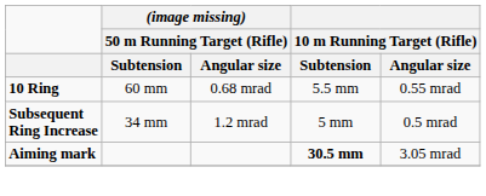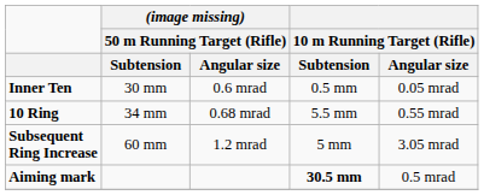 <table class="wikitable">
 <tr>
 <td rowspan="2" style="text-align: center;"></td>
 <th colspan="2" style="text-align: center;"><em>(image missing)</em></th>
 <th colspan="2" style="text-align: center;"></th>
 </tr>
 <tr>
 <th colspan="2" style="text-align: center;">50 m Running Target (Rifle)</th>
 <th colspan="2" style="text-align: center;">10 m Running Target (Rifle)</th>
 </tr>
 <tr>
 <th></th>
 <th>Subtension</th>
 <th>Angular size</th>
 <th>Subtension</th>
 <th>Angular size</th>
 </tr>
 <tr>
+<td><strong>Inner Ten</strong></td>
+<td style="text-align: center;">30 mm</td>
+<td style="text-align: center;">0.6 mrad</td>
+<td style="text-align: center;">0.5 mm</td>
+<td style="text-align: center;">0.05 mrad</td>
+</tr>
+<tr>
 <td><strong>10 Ring</strong></td>
-<td style="text-align: center;">60 mm</td>
+<td style="text-align: center;">34 mm</td>
 <td style="text-align: center;">0.68 mrad</td>
 <td style="text-align: center;">5.5 mm</td>
 <td style="text-align: center;">0.55 mrad</td>
 </tr>
 <tr>
 <td><strong>Subsequent <br>Ring Increase</strong></td>
-<td style="text-align: center;">34 mm</td>
+<td style="text-align: center;">60 mm</td>
 <td style="text-align: center;">1.2 mrad</td>
 <td style="text-align: center;">5 mm</td>
-<td style="text-align: center;">0.5 mrad</td>
+<td style="text-align: center;">3.05 mrad</td>
 </tr>
 <tr>
 <td><strong>Aiming mark</strong></td>
 <td style="text-align: center;"></td>
 <td style="text-align: center;"></td>
 <td style="text-align: center;"><strong>30.5 mm</strong></td>
-<td style="text-align: center;">3.05 mrad</td>
+<td style="text-align: center;">0.5 mrad</td>
 </tr>
 <tr>
 </tr>
 </table>
